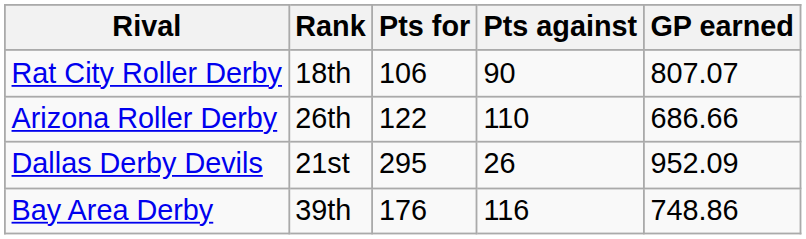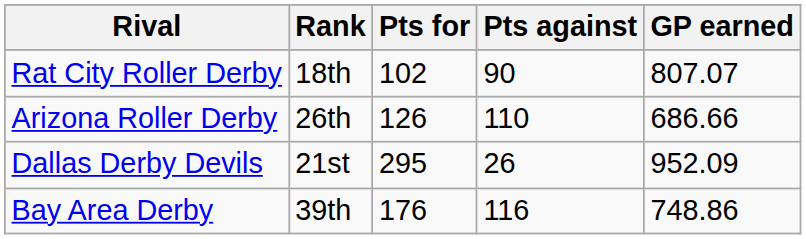 <table class="wikitable">
 <tr>
 <th>Rival</th>
 <th>Rank</th>
 <th>Pts for</th>
 <th>Pts against</th>
 <th>GP earned</th>
 </tr>
 <tr>
 <td><a href='#'>Rat City Roller Derby</a></td>
 <td>18th</td>
-<td>106</td>
+<td>102</td>
 <td>90</td>
 <td>807.07</td>
 </tr>
 <tr>
 <td><a href='#'>Arizona Roller Derby</a></td>
 <td>26th</td>
-<td>122</td>
+<td>126</td>
 <td>110</td>
 <td>686.66</td>
 </tr>
 <tr>
 <td><a href='#'>Dallas Derby Devils</a></td>
 <td>21st</td>
 <td>295</td>
 <td>26</td>
 <td>952.09</td>
 </tr>
 <tr>
 <td><a href='#'>Bay Area Derby</a></td>
 <td>39th</td>
 <td>176</td>
 <td>116</td>
 <td>748.86</td>
 </tr>
 </table>
